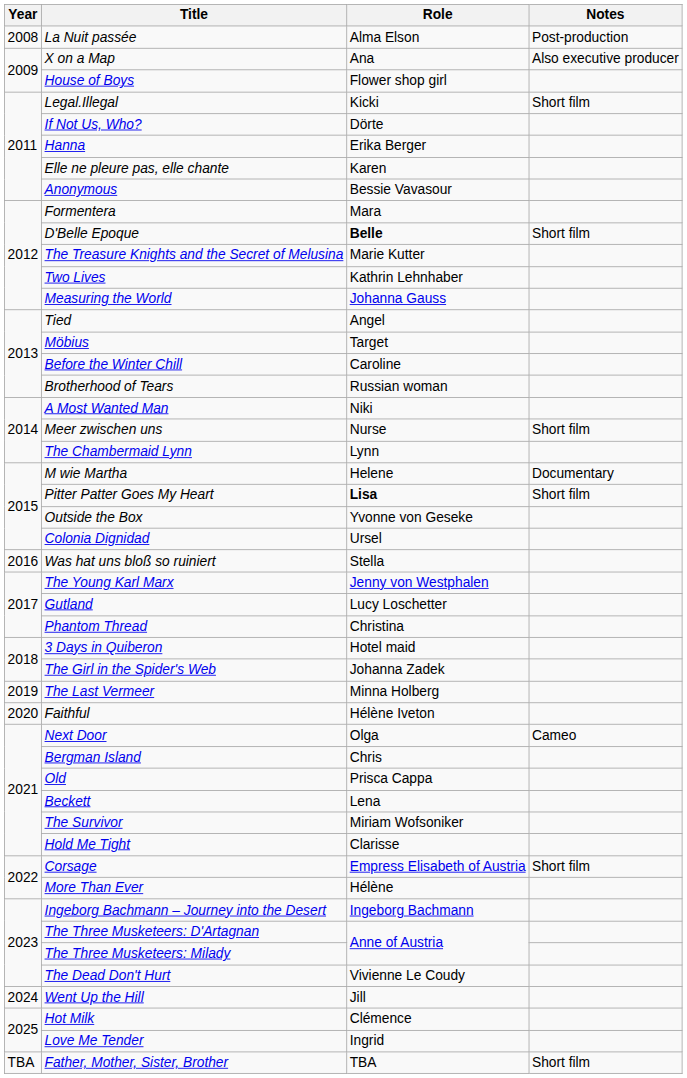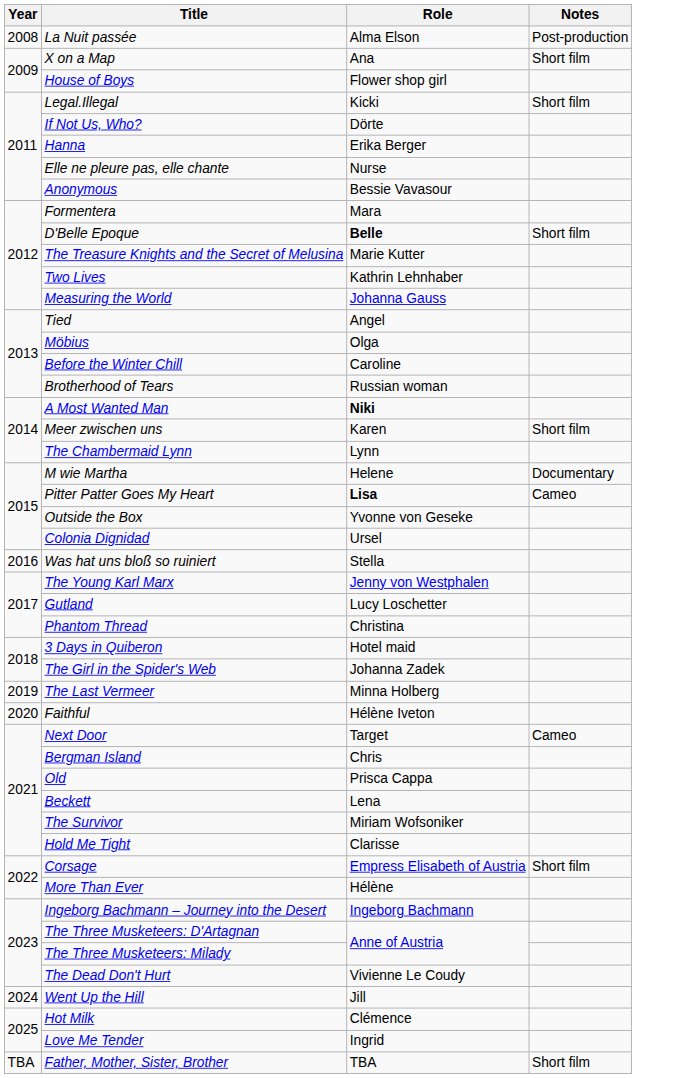 <table class="wikitable sortable">
 <tr>
 <th>Year</th>
 <th>Title</th>
 <th>Role</th>
 <th>Notes</th>
 </tr>
 <tr>
 <td>2008</td>
 <td><em>La Nuit passée</em></td>
 <td>Alma Elson</td>
 <td>Post-production</td>
 </tr>
 <tr>
 <td rowspan="2">2009</td>
 <td><em>X on a Map</em></td>
 <td>Ana</td>
-<td>Also executive producer</td>
+<td>Short film</td>
 </tr>
 <tr>
 <td><em><a href='#'>House of Boys</a></em></td>
 <td>Flower shop girl</td>
 <td></td>
 </tr>
 <tr>
 <td rowspan="5">2011</td>
 <td><em>Legal.Illegal</em></td>
 <td>Kicki</td>
 <td>Short film</td>
 </tr>
 <tr>
 <td><em><a href='#'>If Not Us, Who?</a></em></td>
 <td>Dörte</td>
 <td></td>
 </tr>
 <tr>
 <td><em><a href='#'>Hanna</a></em></td>
 <td>Erika Berger</td>
 <td></td>
 </tr>
 <tr>
 <td><em>Elle ne pleure pas, elle chante</em></td>
-<td>Karen</td>
+<td>Nurse</td>
 <td></td>
 </tr>
 <tr>
 <td><em><a href='#'>Anonymous</a></em></td>
 <td>Bessie Vavasour</td>
 <td></td>
 </tr>
 <tr>
 <td rowspan="5">2012</td>
 <td><em>Formentera</em></td>
 <td>Mara</td>
 <td></td>
 </tr>
 <tr>
 <td><em>D'Belle Epoque</em></td>
 <td><strong>Belle</strong></td>
 <td>Short film</td>
 </tr>
 <tr>
 <td><em><a href='#'>The Treasure Knights and the Secret of Melusina</a></em></td>
 <td>Marie Kutter</td>
 <td></td>
 </tr>
 <tr>
 <td><em><a href='#'>Two Lives</a></em></td>
 <td>Kathrin Lehnhaber</td>
 <td></td>
 </tr>
 <tr>
 <td><em><a href='#'>Measuring the World</a></em></td>
 <td><a href='#'>Johanna Gauss</a></td>
 <td></td>
 </tr>
 <tr>
 <td rowspan="4">2013</td>
 <td><em>Tied</em></td>
 <td>Angel</td>
 <td></td>
 </tr>
 <tr>
 <td><em><a href='#'>Möbius</a></em></td>
-<td>Target</td>
+<td>Olga</td>
 <td></td>
 </tr>
 <tr>
 <td><em><a href='#'>Before the Winter Chill</a></em></td>
 <td>Caroline</td>
 <td></td>
 </tr>
 <tr>
 <td><em>Brotherhood of Tears</em></td>
 <td>Russian woman</td>
 <td></td>
 </tr>
 <tr>
 <td rowspan="3">2014</td>
 <td><em><a href='#'>A Most Wanted Man</a></em></td>
-<td>Niki</td>
+<td><strong>Niki</strong></td>
 <td></td>
 </tr>
 <tr>
 <td><em>Meer zwischen uns</em></td>
-<td>Nurse</td>
+<td>Karen</td>
 <td>Short film</td>
 </tr>
 <tr>
 <td><em><a href='#'>The Chambermaid Lynn</a></em></td>
 <td>Lynn</td>
 <td></td>
 </tr>
 <tr>
 <td rowspan="4">2015</td>
 <td><em>M wie Martha</em></td>
 <td>Helene</td>
 <td>Documentary</td>
 </tr>
 <tr>
 <td><em>Pitter Patter Goes My Heart</em></td>
 <td><strong>Lisa</strong></td>
-<td>Short film</td>
+<td>Cameo</td>
 </tr>
 <tr>
 <td><em>Outside the Box</em></td>
 <td>Yvonne von Geseke</td>
 <td></td>
 </tr>
 <tr>
 <td><em><a href='#'>Colonia Dignidad</a></em></td>
 <td>Ursel</td>
 <td></td>
 </tr>
 <tr>
 <td>2016</td>
 <td><em>Was hat uns bloß so ruiniert</em></td>
 <td>Stella</td>
 <td></td>
 </tr>
 <tr>
 <td rowspan="3">2017</td>
 <td><em><a href='#'>The Young Karl Marx</a></em></td>
 <td><a href='#'>Jenny von Westphalen</a></td>
 <td></td>
 </tr>
 <tr>
 <td><em><a href='#'>Gutland</a></em></td>
 <td>Lucy Loschetter</td>
 <td></td>
 </tr>
 <tr>
 <td><em><a href='#'>Phantom Thread</a></em></td>
 <td>Christina</td>
 <td></td>
 </tr>
 <tr>
 <td rowspan="2">2018</td>
 <td><em><a href='#'>3 Days in Quiberon</a></em></td>
 <td>Hotel maid</td>
 <td></td>
 </tr>
 <tr>
 <td><em><a href='#'>The Girl in the Spider's Web</a></em></td>
 <td>Johanna Zadek</td>
 <td></td>
 </tr>
 <tr>
 <td>2019</td>
 <td><em><a href='#'>The Last Vermeer</a></em></td>
 <td>Minna Holberg</td>
 <td></td>
 </tr>
 <tr>
 <td>2020</td>
 <td><em>Faithful</em></td>
 <td>Hélène Iveton</td>
 <td></td>
 </tr>
 <tr>
 <td rowspan="6">2021</td>
 <td><em><a href='#'>Next Door</a></em></td>
-<td>Olga</td>
+<td>Target</td>
 <td>Cameo</td>
 </tr>
 <tr>
 <td><em><a href='#'>Bergman Island</a></em></td>
 <td>Chris</td>
 <td></td>
 </tr>
 <tr>
 <td><em><a href='#'>Old</a></em></td>
 <td>Prisca Cappa</td>
 <td></td>
 </tr>
 <tr>
 <td><em><a href='#'>Beckett</a></em></td>
 <td>Lena</td>
 <td></td>
 </tr>
 <tr>
 <td><em><a href='#'>The Survivor</a></em></td>
 <td>Miriam Wofsoniker</td>
 <td></td>
 </tr>
 <tr>
 <td><em><a href='#'>Hold Me Tight</a></em></td>
 <td>Clarisse</td>
 <td></td>
 </tr>
 <tr>
 <td rowspan="2">2022</td>
 <td><em><a href='#'>Corsage</a></em></td>
 <td><a href='#'>Empress Elisabeth of Austria</a></td>
 <td>Short film</td>
 </tr>
 <tr>
 <td><em><a href='#'>More Than Ever</a></em></td>
 <td>Hélène</td>
 <td></td>
 </tr>
 <tr>
 <td rowspan="4">2023</td>
 <td><em><a href='#'>Ingeborg Bachmann – Journey into the Desert</a></em></td>
 <td><a href='#'>Ingeborg Bachmann</a></td>
 <td></td>
 </tr>
 <tr>
 <td><em><a href='#'>The Three Musketeers: D'Artagnan</a></em></td>
 <td rowspan="2"><a href='#'>Anne of Austria</a></td>
 <td></td>
 </tr>
 <tr>
 <td><em><a href='#'>The Three Musketeers: Milady</a></em></td>
 <td></td>
 </tr>
 <tr>
 <td><em><a href='#'>The Dead Don't Hurt</a></em></td>
 <td>Vivienne Le Coudy</td>
 <td></td>
 </tr>
 <tr>
 <td>2024</td>
 <td><em><a href='#'>Went Up the Hill</a></em></td>
 <td>Jill</td>
 <td></td>
 </tr>
 <tr>
 <td rowspan=2>2025</td>
 <td><em><a href='#'>Hot Milk</a></em></td>
 <td>Clémence</td>
 <td></td>
 </tr>
 <tr>
 <td><em><a href='#'>Love Me Tender</a></em></td>
 <td>Ingrid</td>
 <td></td>
 </tr>
 <tr>
 <td>TBA</td>
 <td><em><a href='#'>Father, Mother, Sister, Brother</a></em></td>
 <td>TBA</td>
 <td>Short film</td>
 </tr>
 </table>
